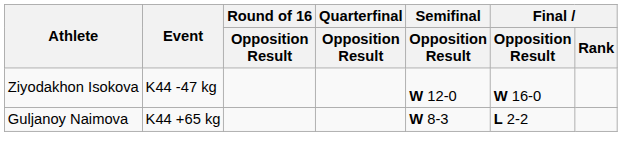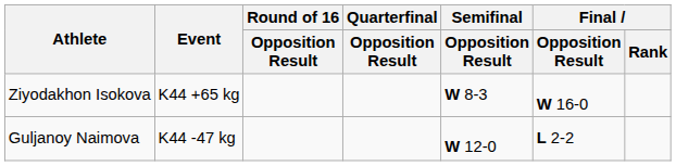 <table class="wikitable">
 <tr>
 <th rowspan="2">Athlete</th>
 <th rowspan="2">Event</th>
 <th>Round of 16</th>
 <th>Quarterfinal</th>
 <th>Semifinal</th>
 <th colspan="2">Final / </th>
 </tr>
 <tr>
 <th>Opposition<br>Result</th>
 <th>Opposition<br>Result</th>
 <th>Opposition<br>Result</th>
 <th>Opposition<br>Result</th>
 <th>Rank</th>
 </tr>
 <tr>
 <td>Ziyodakhon Isokova</td>
-<td>K44 -47 kg</td>
+<td>K44 +65 kg</td>
 <td></td>
 <td></td>
-<td><br><strong>W</strong> 12-0</td>
+<td> <strong>W</strong> 8-3</td>
 <td><br><strong>W</strong> 16-0</td>
 <td></td>
 </tr>
 <tr>
 <td>Guljanoy Naimova</td>
-<td>K44 +65 kg</td>
+<td>K44 -47 kg</td>
 <td></td>
 <td></td>
-<td> <strong>W</strong> 8-3</td>
+<td><br><strong>W</strong> 12-0</td>
 <td> <strong>L</strong> 2-2</td>
 <td></td>
 </tr>
 </table>
